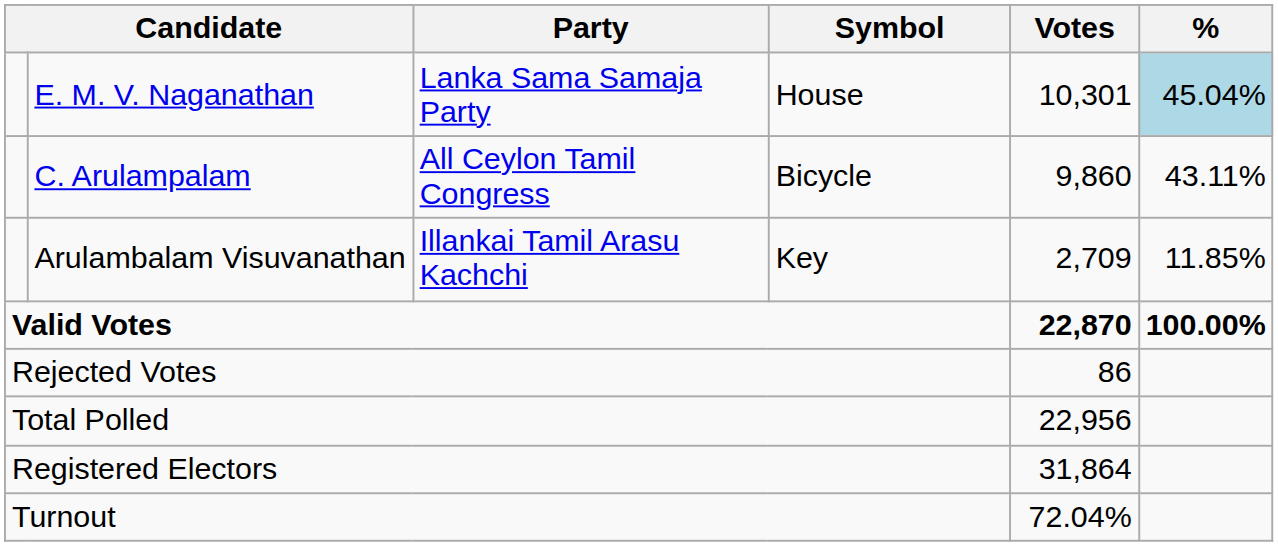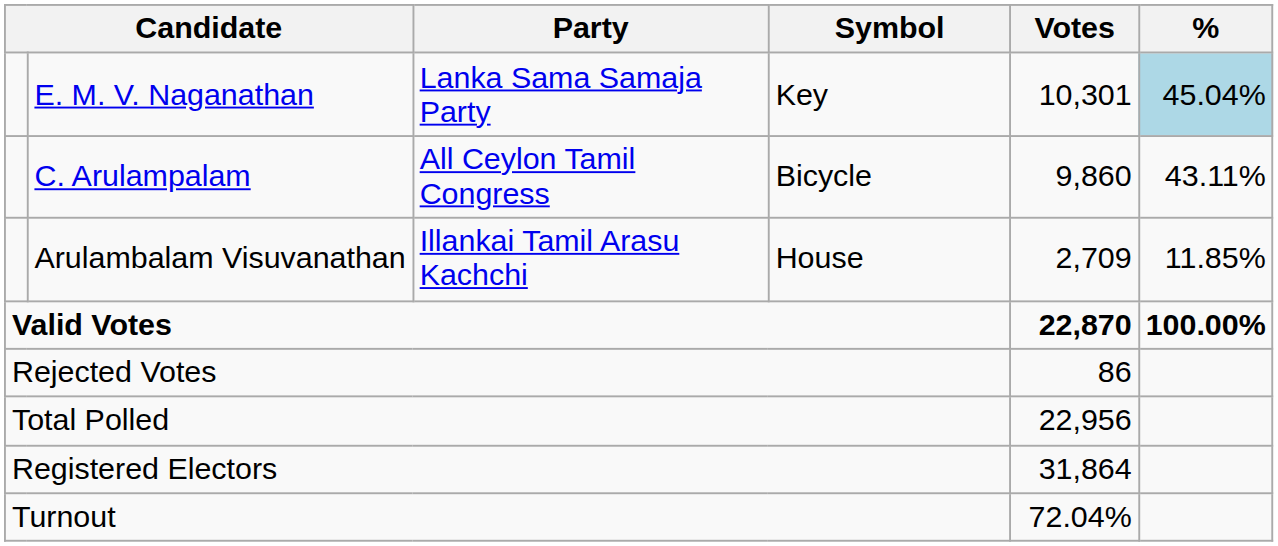 <table class="wikitable" border="1" style="text-align:right;">
 <tr>
 <th align=left colspan=2 width="180">Candidate</th>
 <th align=left width="180">Party</th>
 <th align=left width="120">Symbol</th>
 <th align=left width="60">Votes</th>
 <th align=left width="60">%</th>
 </tr>
 <tr>
 <td bgcolor=> </td>
 <td align=left><a href='#'>E. M. V. Naganathan</a></td>
 <td align=left><a href='#'>Lanka Sama Samaja Party</a></td>
-<td align=left>House</td>
+<td align=left>Key</td>
 <td>10,301</td>
 <td style="background: lightblue;">45.04%</td>
 </tr>
 <tr>
 <td bgcolor=> </td>
 <td align=left><a href='#'>C. Arulampalam</a></td>
 <td align=left><a href='#'>All Ceylon Tamil Congress</a></td>
 <td align=left>Bicycle</td>
 <td>9,860</td>
 <td>43.11%</td>
 </tr>
 <tr>
 <td bgcolor=> </td>
 <td align=left>Arulambalam Visuvanathan</td>
 <td align=left><a href='#'>Illankai Tamil Arasu Kachchi</a></td>
-<td align=left>Key</td>
+<td align=left>House</td>
 <td>2,709</td>
 <td>11.85%</td>
 </tr>
 <tr>
 <td align=left colspan=4><strong>Valid Votes</strong></td>
 <td><strong>22,870</strong></td>
 <td><strong>100.00%</strong></td>
 </tr>
 <tr>
 <td align=left colspan=4>Rejected Votes</td>
 <td>86</td>
 <td></td>
 </tr>
 <tr>
 <td align=left colspan=4>Total Polled</td>
 <td>22,956</td>
 <td></td>
 </tr>
 <tr>
 <td align=left colspan=4>Registered Electors</td>
 <td>31,864</td>
 <td></td>
 </tr>
 <tr>
 <td align=left colspan=4>Turnout</td>
 <td>72.04%</td>
 </tr>
 </table>
